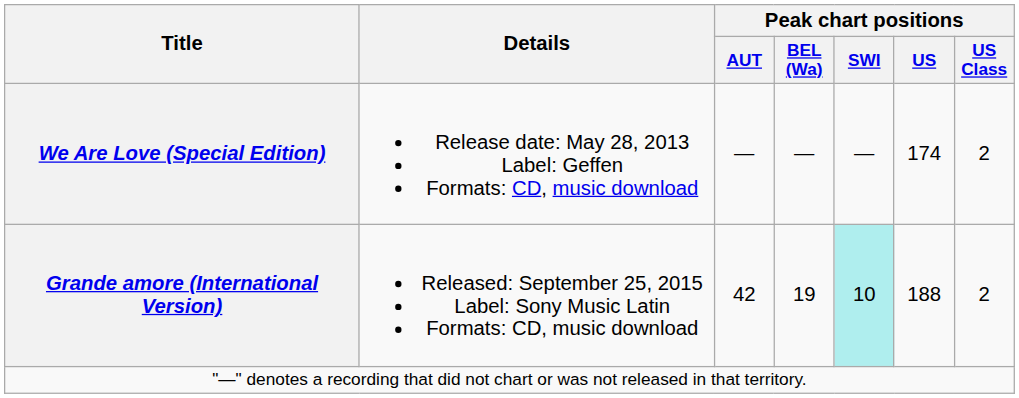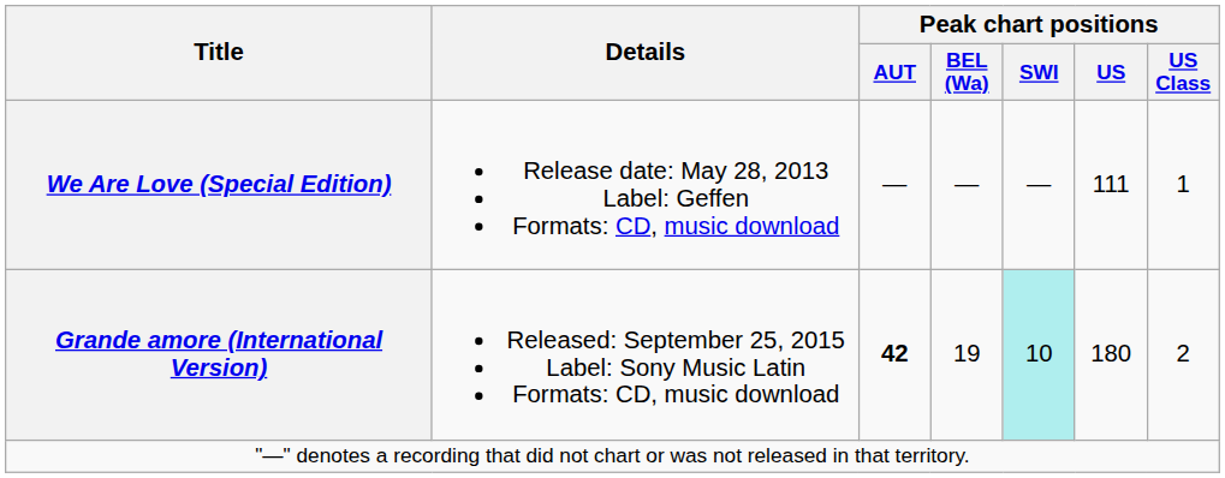 <table class="wikitable plainrowheaders" style="text-align:center;">
 <tr>
 <th scope="col" rowspan="2" style="width:17em;">Title</th>
 <th scope="col" rowspan="2" style="width:17em;">Details</th>
 <th scope="col" colspan="5">Peak chart positions</th>
 </tr>
 <tr>
 <th scope="col" style="width:3em;font-size:85%;"><a href='#'>AUT</a><br></th>
 <th scope="col" style="width:3em;font-size:85%;"><a href='#'>BEL<br>(Wa)</a><br></th>
 <th scope="col" style="width:3em;font-size:85%;"><a href='#'>SWI</a><br></th>
 <th scope="col" style="width:3em;font-size:85%;"><a href='#'>US</a><br></th>
 <th scope="col" style="width:3em;font-size:85%;"><a href='#'>US<br>Class</a><br></th>
 </tr>
 <tr>
 <th scope="row"><em><a href='#'>We Are Love (Special Edition)</a></em></th>
 <td><br><ul><li>Release date: May 28, 2013</li><li>Label: Geffen</li><li>Formats: <a href='#'>CD</a>, <a href='#'>music download</a></li></ul></td>
 <td>—</td>
 <td>—</td>
 <td>—</td>
-<td>174</td>
-<td>2</td>
+<td>111</td>
+<td>1</td>
 </tr>
 <tr>
 <th scope="row"><em><a href='#'>Grande amore (International Version)</a></em></th>
 <td><br><ul><li>Released: September 25, 2015</li><li>Label: Sony Music Latin</li><li>Formats: CD, music download</li></ul></td>
-<td>42</td>
+<td><strong>42</strong></td>
 <td>19</td>
 <td style="background: paleturquoise;">10</td>
-<td>188</td>
+<td>180</td>
 <td>2</td>
 </tr>
 <tr>
 <td colspan="20" style="font-size:85%">"—" denotes a recording that did not chart or was not released in that territory.</td>
 </tr>
 </table>
